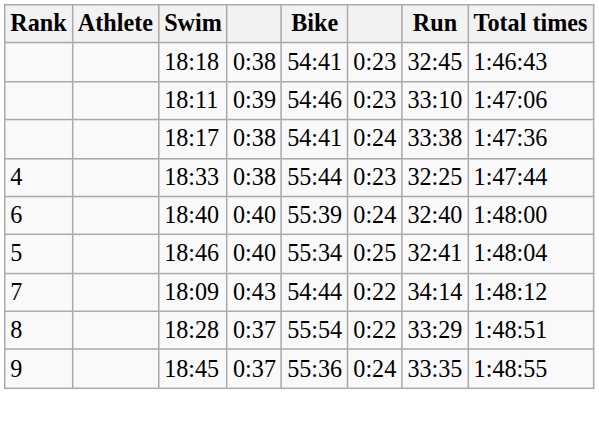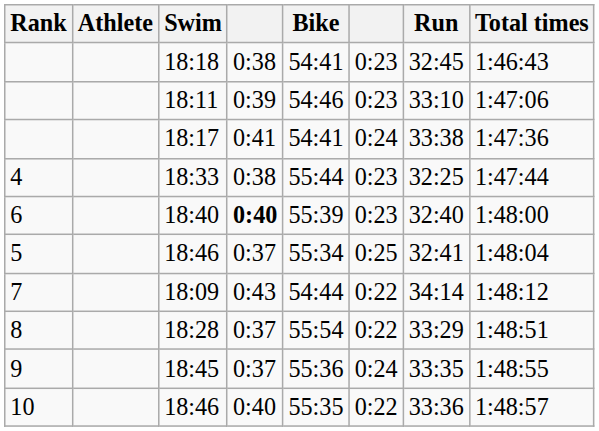 <table class="wikitable sortable">
 <tr>
 <th>Rank</th>
 <th>Athlete</th>
 <th>Swim</th>
 <th></th>
 <th>Bike</th>
 <th></th>
 <th>Run</th>
 <th>Total times</th>
 </tr>
 <tr>
 <td></td>
 <td></td>
 <td>18:18</td>
 <td>0:38</td>
 <td>54:41</td>
 <td>0:23</td>
 <td>32:45</td>
 <td>1:46:43</td>
 </tr>
 <tr>
 <td></td>
 <td></td>
 <td>18:11</td>
 <td>0:39</td>
 <td>54:46</td>
 <td>0:23</td>
 <td>33:10</td>
 <td>1:47:06</td>
 </tr>
 <tr>
 <td></td>
 <td></td>
 <td>18:17</td>
-<td>0:38</td>
+<td>0:41</td>
 <td>54:41</td>
 <td>0:24</td>
 <td>33:38</td>
 <td>1:47:36</td>
 </tr>
 <tr>
 <td>4</td>
 <td></td>
 <td>18:33</td>
 <td>0:38</td>
 <td>55:44</td>
 <td>0:23</td>
 <td>32:25</td>
 <td>1:47:44</td>
 </tr>
 <tr>
 <td>6</td>
 <td></td>
 <td>18:40</td>
-<td>0:40</td>
+<td><strong>0:40</strong></td>
 <td>55:39</td>
-<td>0:24</td>
+<td>0:23</td>
 <td>32:40</td>
 <td>1:48:00</td>
 </tr>
 <tr>
 <td>5</td>
 <td></td>
 <td>18:46</td>
-<td>0:40</td>
+<td>0:37</td>
 <td>55:34</td>
 <td>0:25</td>
 <td>32:41</td>
 <td>1:48:04</td>
 </tr>
 <tr>
 <td>7</td>
 <td></td>
 <td>18:09</td>
 <td>0:43</td>
 <td>54:44</td>
 <td>0:22</td>
 <td>34:14</td>
 <td>1:48:12</td>
 </tr>
 <tr>
 <td>8</td>
 <td></td>
 <td>18:28</td>
 <td>0:37</td>
 <td>55:54</td>
 <td>0:22</td>
 <td>33:29</td>
 <td>1:48:51</td>
 </tr>
 <tr>
 <td>9</td>
 <td></td>
 <td>18:45</td>
 <td>0:37</td>
 <td>55:36</td>
 <td>0:24</td>
 <td>33:35</td>
 <td>1:48:55</td>
 </tr>
+<tr>
+<td>10</td>
+<td></td>
+<td>18:46</td>
+<td>0:40</td>
+<td>55:35</td>
+<td>0:22</td>
+<td>33:36</td>
+<td>1:48:57</td>
+</tr>
 </table>
